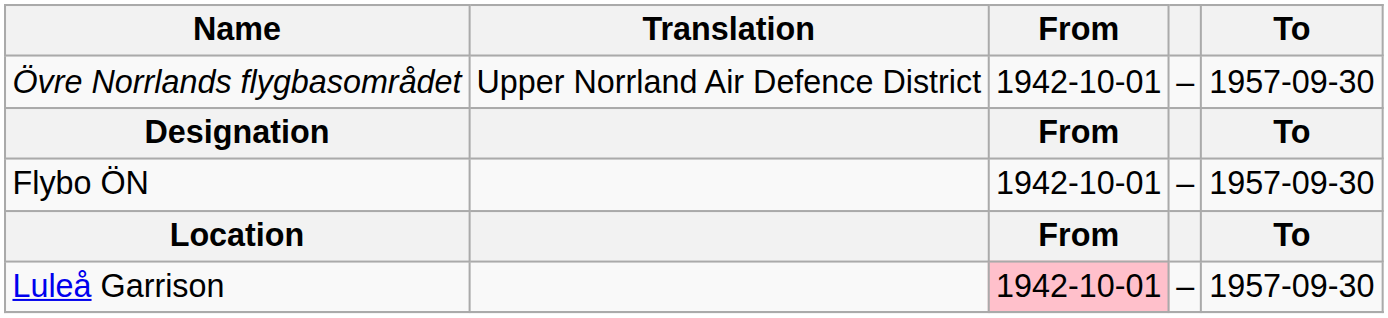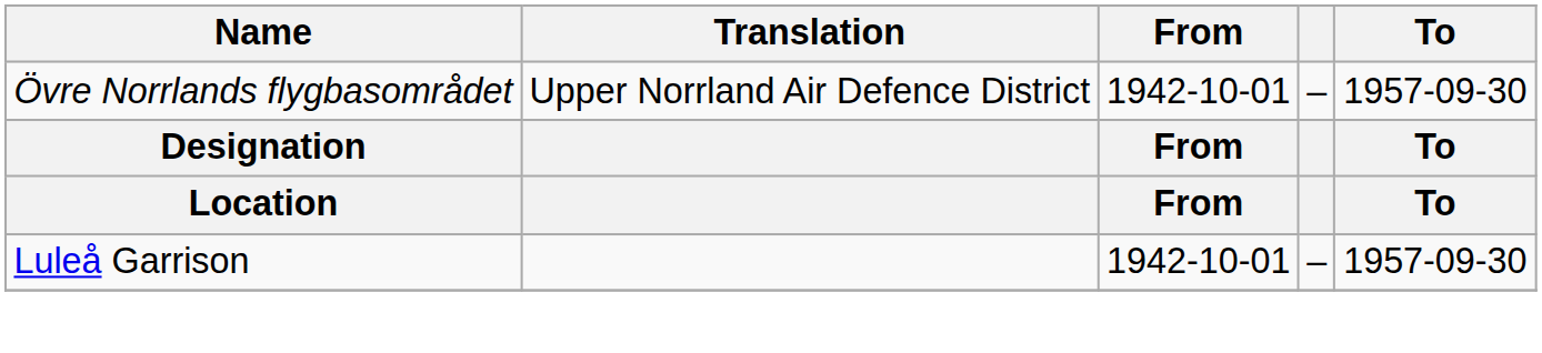 <table class="wikitable">
 <tr>
 <th style="font-weight:bold;">Name</th>
 <th style="font-weight:bold;">Translation</th>
 <th style="text-align: center; font-weight:bold;">From</th>
 <th></th>
 <th style="text-align: center; font-weight:bold;">To</th>
 </tr>
 <tr>
 <td style="font-style:italic;">Övre Norrlands flygbasområdet</td>
 <td>Upper Norrland Air Defence District</td>
 <td>1942-10-01</td>
 <td>–</td>
 <td>1957-09-30</td>
 </tr>
 <tr>
 <th style="font-weight:bold;">Designation</th>
 <th style="font-weight:bold;"></th>
 <th style="text-align: center; font-weight:bold;">From</th>
 <th></th>
 <th style="text-align: center; font-weight:bold;">To</th>
 </tr>
 <tr>
-<td>Flybo ÖN</td>
-<td></td>
-<td style="text-align: center;">1942-10-01</td>
-<td style="text-align: center;">–</td>
-<td style="text-align: center;">1957-09-30</td>
-</tr>
-<tr>
 <th style="font-weight:bold;">Location</th>
 <th style="font-weight:bold;"></th>
 <th style="text-align: center; font-weight:bold;">From</th>
 <th></th>
 <th style="text-align: center; font-weight:bold;">To</th>
 </tr>
 <tr>
 <td><a href='#'>Luleå</a> Garrison</td>
 <td></td>
-<td style="background: pink; text-align: center;">1942-10-01</td>
+<td style="text-align: center;">1942-10-01</td>
 <td style="text-align: center;">–</td>
 <td style="text-align: center;">1957-09-30</td>
 </tr>
 <tr>
 </tr>
 </table>
